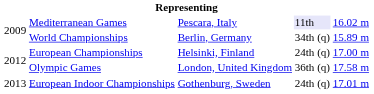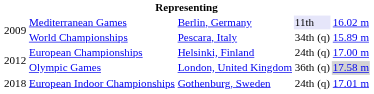 <table>
 <tr>
 <th colspan="5">Representing </th>
 </tr>
 <tr>
 <td rowspan=2>2009</td>
 <td><a href='#'>Mediterranean Games</a></td>
-<td><a href='#'>Pescara, Italy</a></td>
+<td><a href='#'>Berlin, Germany</a></td>
 <td style="background: lavender;">11th</td>
 <td><a href='#'>16.02 m</a></td>
 </tr>
 <tr>
 <td><a href='#'>World Championships</a></td>
-<td><a href='#'>Berlin, Germany</a></td>
+<td><a href='#'>Pescara, Italy</a></td>
 <td>34th (q)</td>
 <td><a href='#'>15.89 m</a></td>
 </tr>
 <tr>
 <td rowspan=2>2012</td>
 <td><a href='#'>European Championships</a></td>
 <td><a href='#'>Helsinki, Finland</a></td>
 <td>24th (q)</td>
 <td><a href='#'>17.00 m</a></td>
 </tr>
 <tr>
 <td><a href='#'>Olympic Games</a></td>
 <td><a href='#'>London, United Kingdom</a></td>
 <td>36th (q)</td>
-<td><a href='#'>17.58 m</a></td>
+<td style="background: lightgrey;"><a href='#'>17.58 m</a></td>
 </tr>
 <tr>
-<td>2013</td>
+<td>2018</td>
 <td><a href='#'>European Indoor Championships</a></td>
 <td><a href='#'>Gothenburg, Sweden</a></td>
 <td>24th (q)</td>
 <td><a href='#'>17.01 m</a></td>
 </tr>
 </table>
